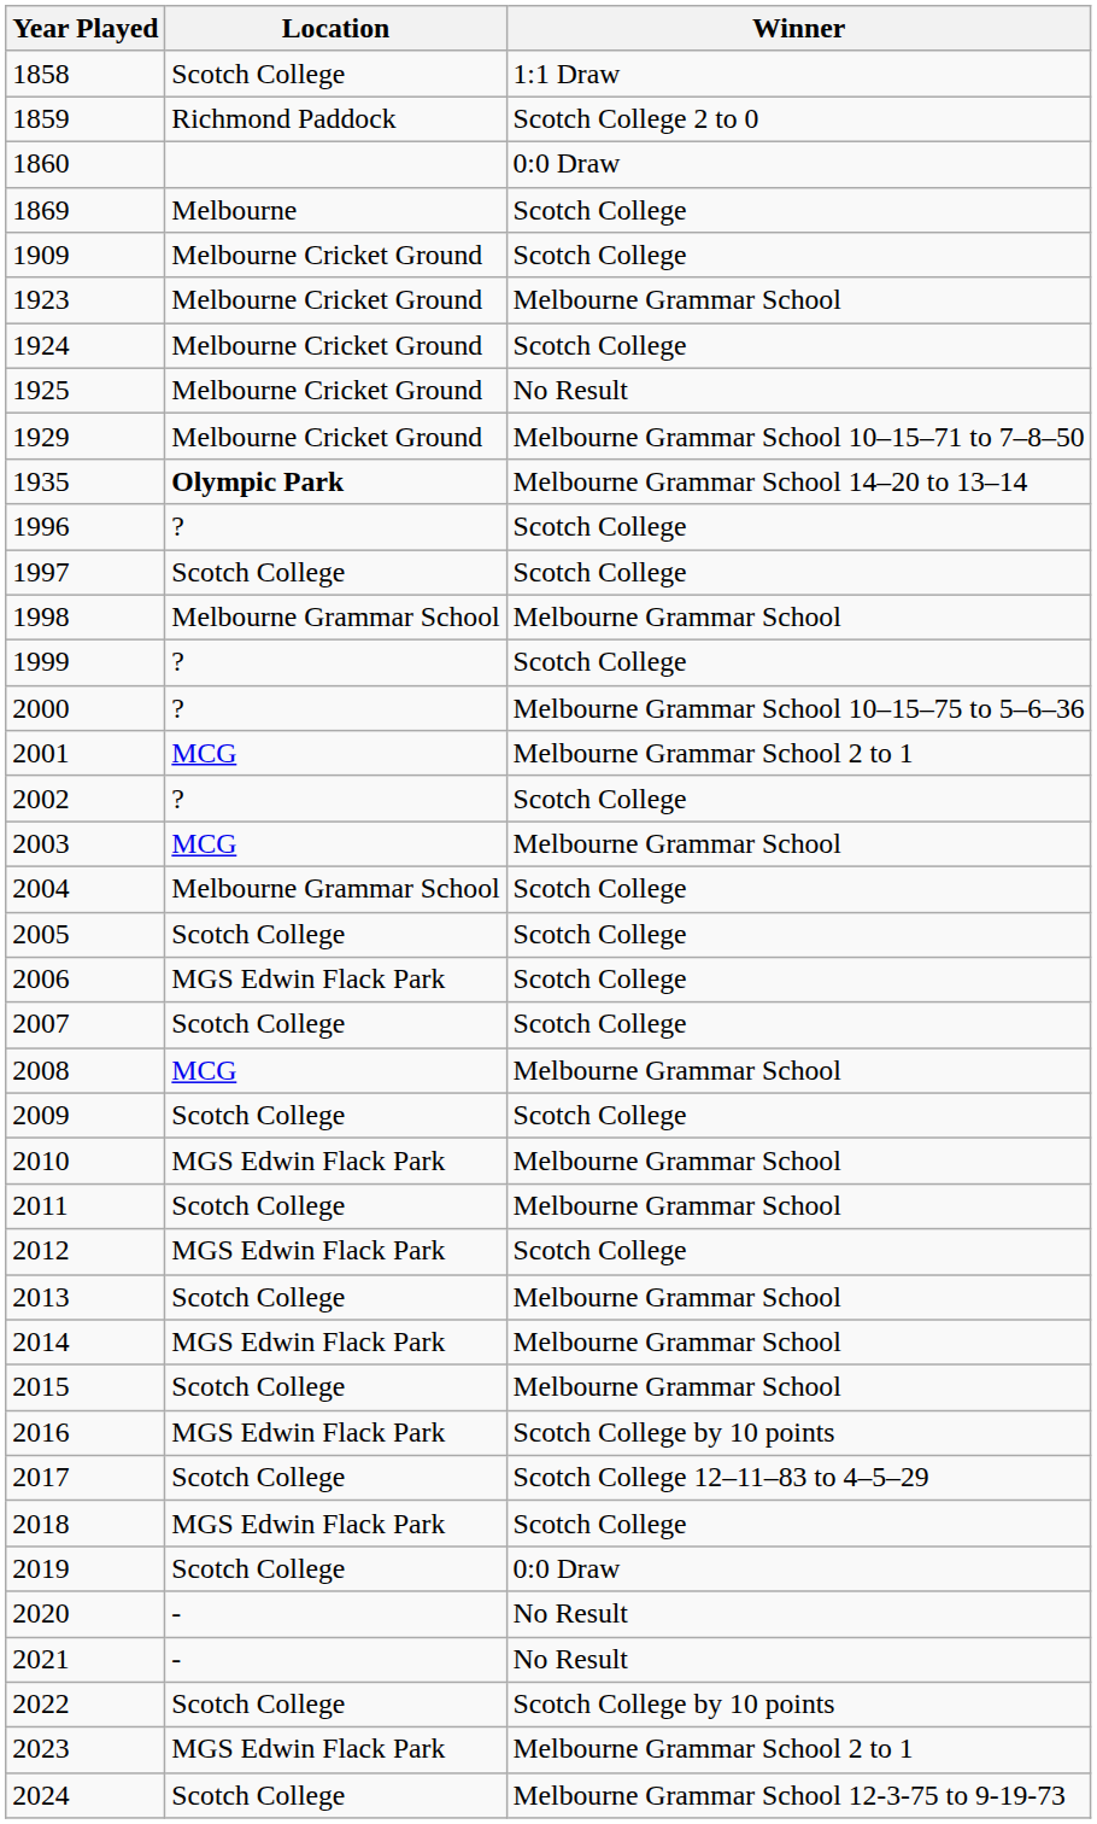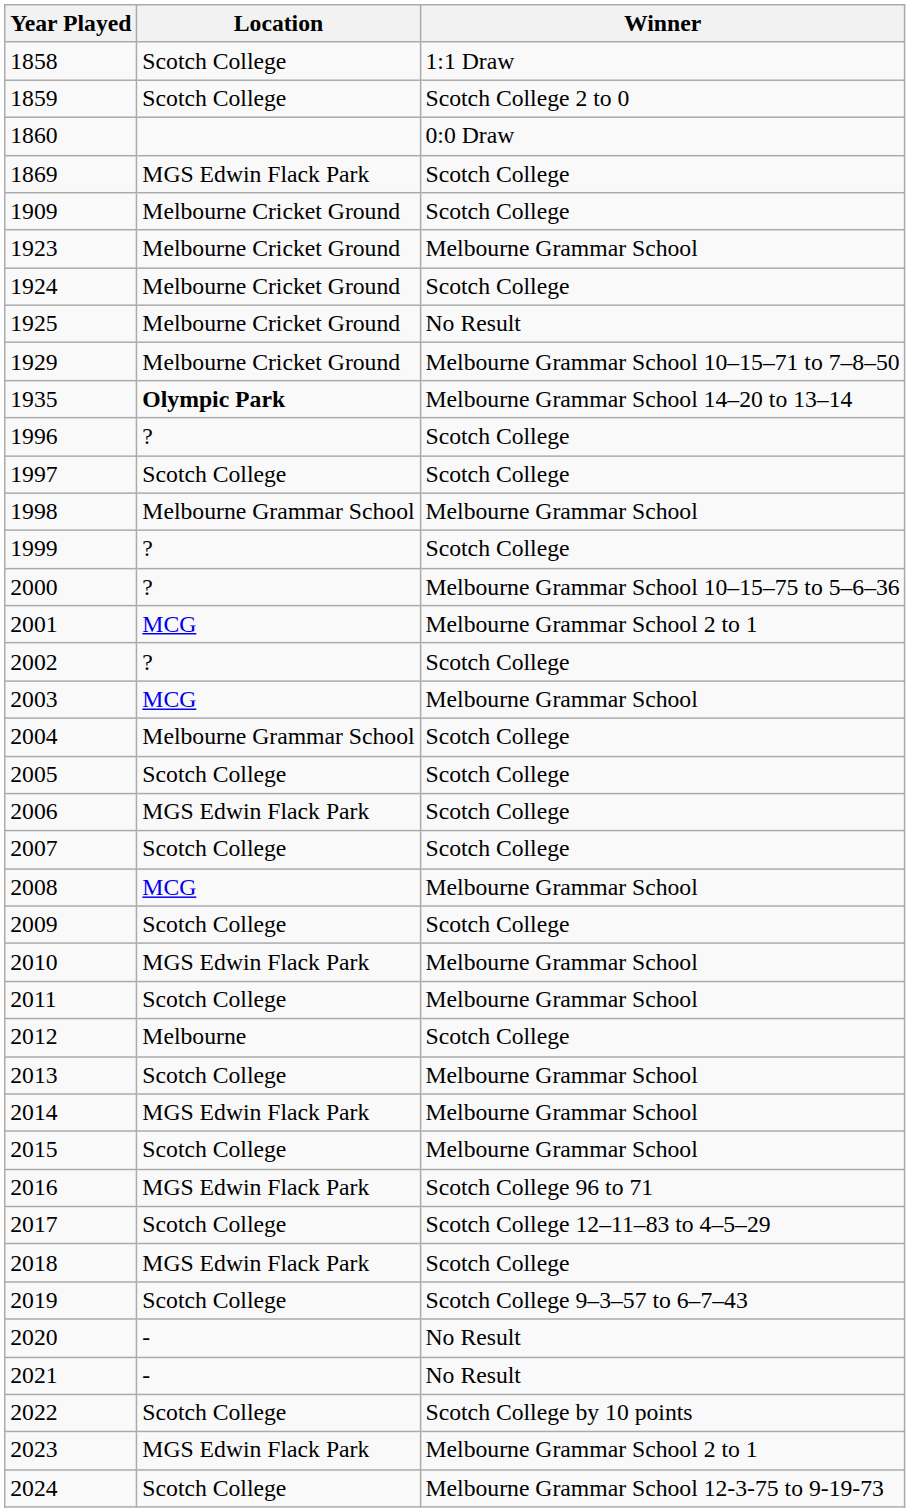 <table class="wikitable sortable">
 <tr>
 <th>Year Played</th>
 <th>Location</th>
 <th>Winner</th>
 </tr>
 <tr>
 <td>1858</td>
 <td>Scotch College</td>
 <td>1:1 Draw</td>
 </tr>
 <tr>
 <td>1859</td>
-<td>Richmond Paddock</td>
+<td>Scotch College</td>
 <td>Scotch College 2 to 0</td>
 </tr>
 <tr>
 <td>1860</td>
 <td></td>
 <td>0:0 Draw</td>
 </tr>
 <tr>
 <td>1869</td>
-<td>Melbourne</td>
+<td>MGS Edwin Flack Park</td>
 <td>Scotch College</td>
 </tr>
 <tr>
 <td>1909</td>
 <td>Melbourne Cricket Ground</td>
 <td>Scotch College</td>
 </tr>
 <tr>
 <td>1923</td>
 <td>Melbourne Cricket Ground</td>
 <td>Melbourne Grammar School</td>
 </tr>
 <tr>
 <td>1924</td>
 <td>Melbourne Cricket Ground</td>
 <td>Scotch College</td>
 </tr>
 <tr>
 <td>1925</td>
 <td>Melbourne Cricket Ground</td>
 <td>No Result</td>
 </tr>
 <tr>
 <td>1929</td>
 <td>Melbourne Cricket Ground</td>
 <td>Melbourne Grammar School 10–15–71 to 7–8–50</td>
 </tr>
 <tr>
 <td>1935</td>
 <td><strong>Olympic Park</strong></td>
 <td>Melbourne Grammar School 14–20 to 13–14</td>
 </tr>
 <tr>
 <td>1996</td>
 <td>?</td>
 <td>Scotch College</td>
 </tr>
 <tr>
 <td>1997</td>
 <td>Scotch College</td>
 <td>Scotch College</td>
 </tr>
 <tr>
 <td>1998</td>
 <td>Melbourne Grammar School</td>
 <td>Melbourne Grammar School</td>
 </tr>
 <tr>
 <td>1999</td>
 <td>?</td>
 <td>Scotch College</td>
 </tr>
 <tr>
 <td>2000</td>
 <td>?</td>
 <td>Melbourne Grammar School 10–15–75 to 5–6–36</td>
 </tr>
 <tr>
 <td>2001</td>
 <td><a href='#'>MCG</a></td>
 <td>Melbourne Grammar School 2 to 1</td>
 </tr>
 <tr>
 <td>2002</td>
 <td>?</td>
 <td>Scotch College</td>
 </tr>
 <tr>
 <td>2003</td>
 <td><a href='#'>MCG</a></td>
 <td>Melbourne Grammar School</td>
 </tr>
 <tr>
 <td>2004</td>
 <td>Melbourne Grammar School</td>
 <td>Scotch College</td>
 </tr>
 <tr>
 <td>2005</td>
 <td>Scotch College</td>
 <td>Scotch College</td>
 </tr>
 <tr>
 <td>2006</td>
 <td>MGS Edwin Flack Park</td>
 <td>Scotch College</td>
 </tr>
 <tr>
 <td>2007</td>
 <td>Scotch College</td>
 <td>Scotch College</td>
 </tr>
 <tr>
 <td>2008</td>
 <td><a href='#'>MCG</a></td>
 <td>Melbourne Grammar School</td>
 </tr>
 <tr>
 <td>2009</td>
 <td>Scotch College</td>
 <td>Scotch College</td>
 </tr>
 <tr>
 <td>2010</td>
 <td>MGS Edwin Flack Park</td>
 <td>Melbourne Grammar School</td>
 </tr>
 <tr>
 <td>2011</td>
 <td>Scotch College</td>
 <td>Melbourne Grammar School</td>
 </tr>
 <tr>
 <td>2012</td>
-<td>MGS Edwin Flack Park</td>
+<td>Melbourne</td>
 <td>Scotch College</td>
 </tr>
 <tr>
 <td>2013</td>
 <td>Scotch College</td>
 <td>Melbourne Grammar School</td>
 </tr>
 <tr>
 <td>2014</td>
 <td>MGS Edwin Flack Park</td>
 <td>Melbourne Grammar School</td>
 </tr>
 <tr>
 <td>2015</td>
 <td>Scotch College</td>
 <td>Melbourne Grammar School</td>
 </tr>
 <tr>
 <td>2016</td>
 <td>MGS Edwin Flack Park</td>
-<td>Scotch College by 10 points</td>
+<td>Scotch College 96 to 71</td>
 </tr>
 <tr>
 <td>2017</td>
 <td>Scotch College</td>
 <td>Scotch College 12–11–83 to 4–5–29</td>
 </tr>
 <tr>
 <td>2018</td>
 <td>MGS Edwin Flack Park</td>
 <td>Scotch College</td>
 </tr>
 <tr>
 <td>2019</td>
 <td>Scotch College</td>
-<td>0:0 Draw</td>
+<td>Scotch College 9–3–57 to 6–7–43</td>
 </tr>
 <tr>
 <td>2020</td>
 <td>-</td>
 <td>No Result</td>
 </tr>
 <tr>
 <td>2021</td>
 <td>-</td>
 <td>No Result</td>
 </tr>
 <tr>
 <td>2022</td>
 <td>Scotch College</td>
 <td>Scotch College by 10 points</td>
 </tr>
 <tr>
 <td>2023</td>
 <td>MGS Edwin Flack Park</td>
 <td>Melbourne Grammar School 2 to 1</td>
 </tr>
 <tr>
 <td>2024</td>
 <td>Scotch College</td>
 <td>Melbourne Grammar School 12-3-75 to 9-19-73</td>
 </tr>
 </table>
